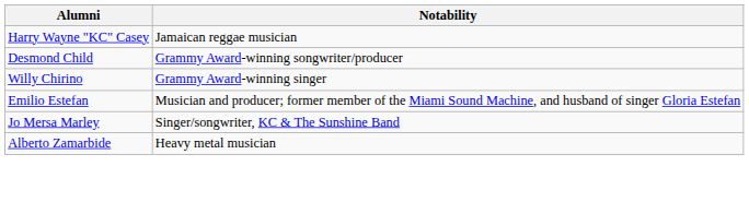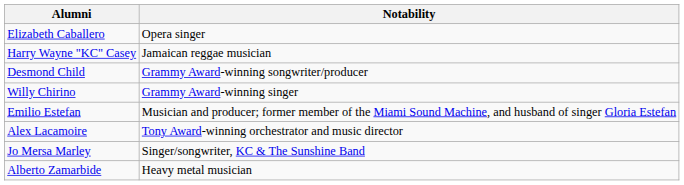 <table Class="wikitable">
 <tr>
 <th>Alumni</th>
 <th>Notability</th>
+</tr>
+<tr>
+<td><a href='#'>Elizabeth Caballero</a></td>
+<td>Opera singer</td>
 </tr>
 <tr>
 <td><a href='#'>Harry Wayne "KC" Casey</a></td>
 <td>Jamaican reggae  musician</td>
 </tr>
 <tr>
 <td><a href='#'>Desmond Child</a></td>
 <td><a href='#'>Grammy Award</a>-winning songwriter/producer</td>
 </tr>
 <tr>
 <td><a href='#'>Willy Chirino</a></td>
 <td><a href='#'>Grammy Award</a>-winning singer</td>
 </tr>
 <tr>
 <td><a href='#'>Emilio Estefan</a></td>
 <td>Musician and producer; former member of the <a href='#'>Miami Sound Machine</a>, and husband of singer <a href='#'>Gloria Estefan</a></td>
 </tr>
 <tr>
+<td><a href='#'>Alex Lacamoire</a></td>
+<td><a href='#'>Tony Award</a>-winning orchestrator and music director</td>
+</tr>
+<tr>
 <td><a href='#'>Jo Mersa Marley</a></td>
 <td>Singer/songwriter, <a href='#'>KC & The Sunshine Band</a></td>
 </tr>
 <tr>
 <td><a href='#'>Alberto Zamarbide</a></td>
 <td>Heavy metal musician</td>
 </tr>
 </table>
